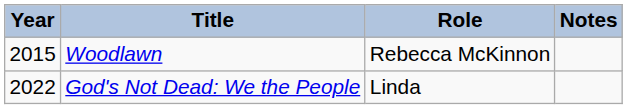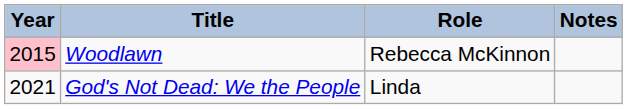 <table class="wikitable sortable">
 <tr>
 <th style="background:#B0C4DE;text-align:center;">Year</th>
 <th style="background:#B0C4DE;text-align:center;">Title</th>
 <th style="background:#B0C4DE;text-align:center;">Role</th>
 <th class="unsortable" style="background:#B0C4DE;text-align:center;">Notes</th>
 </tr>
 <tr>
-<td>2015</td>
+<td style="background: pink;">2015</td>
 <td><em><a href='#'>Woodlawn</a></em></td>
 <td>Rebecca McKinnon</td>
 <td></td>
 </tr>
 <tr>
-<td>2022</td>
+<td>2021</td>
 <td><em><a href='#'>God's Not Dead: We the People</a></em></td>
 <td>Linda</td>
 <td></td>
 </tr>
 </table>
